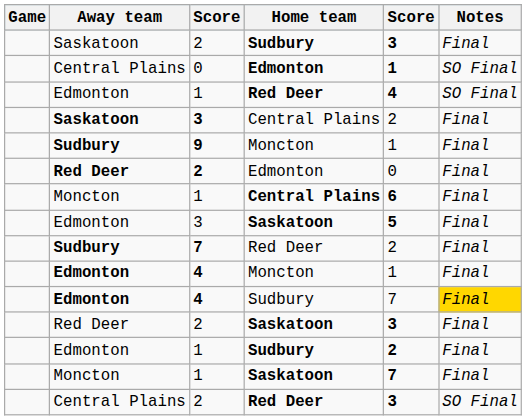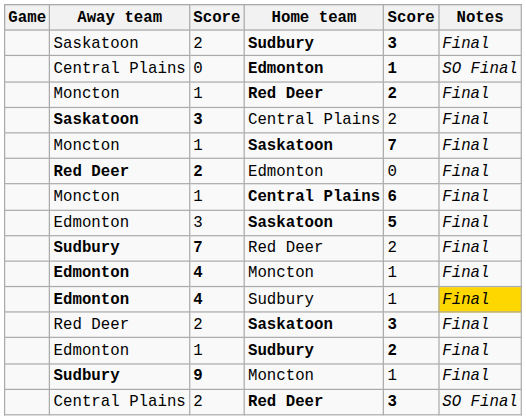 <table class="wikitable">
 <tr style="background:lightblue;">
 <th>Game</th>
 <th>Away team</th>
 <th>Score</th>
 <th>Home team</th>
 <th>Score</th>
 <th>Notes</th>
 </tr>
 <tr>
 <td></td>
 <td>Saskatoon</td>
 <td>2</td>
 <td><strong>Sudbury</strong></td>
 <td><strong>3</strong></td>
 <td><em>Final</em></td>
 </tr>
 <tr>
 <td></td>
 <td>Central Plains</td>
 <td>0</td>
 <td><strong>Edmonton</strong></td>
 <td><strong>1</strong></td>
 <td><em>SO Final</em></td>
 </tr>
 <tr>
 <td></td>
-<td>Edmonton</td>
+<td>Moncton</td>
 <td>1</td>
 <td><strong>Red Deer</strong></td>
-<td><strong>4</strong></td>
-<td><em>SO Final</em></td>
+<td><strong>2</strong></td>
+<td><em>Final</em></td>
 </tr>
 <tr>
 <td></td>
 <td><strong>Saskatoon</strong></td>
 <td><strong>3</strong></td>
 <td>Central Plains</td>
 <td>2</td>
 <td><em>Final</em></td>
 </tr>
 <tr>
 <td></td>
-<td><strong>Sudbury</strong></td>
-<td><strong>9</strong></td>
 <td>Moncton</td>
 <td>1</td>
+<td><strong>Saskatoon</strong></td>
+<td><strong>7</strong></td>
 <td><em>Final</em></td>
 </tr>
 <tr>
 <td></td>
 <td><strong>Red Deer</strong></td>
 <td><strong>2</strong></td>
 <td>Edmonton</td>
 <td>0</td>
 <td><em>Final</em></td>
 </tr>
 <tr>
 <td></td>
 <td>Moncton</td>
 <td>1</td>
 <td><strong>Central Plains</strong></td>
 <td><strong>6</strong></td>
 <td><em>Final</em></td>
 </tr>
 <tr>
 <td></td>
 <td>Edmonton</td>
 <td>3</td>
 <td><strong>Saskatoon</strong></td>
 <td><strong>5</strong></td>
 <td><em>Final</em></td>
 </tr>
 <tr>
 <td></td>
 <td><strong>Sudbury</strong></td>
 <td><strong>7</strong></td>
 <td>Red Deer</td>
 <td>2</td>
 <td><em>Final</em></td>
 </tr>
 <tr>
 <td></td>
 <td><strong>Edmonton</strong></td>
 <td><strong>4</strong></td>
 <td>Moncton</td>
 <td>1</td>
 <td><em>Final</em></td>
 </tr>
 <tr>
 <td></td>
 <td><strong>Edmonton</strong></td>
 <td><strong>4</strong></td>
 <td>Sudbury</td>
-<td>7</td>
+<td>1</td>
 <td style="background: gold;"><em>Final</em></td>
 </tr>
 <tr>
 <td></td>
 <td>Red Deer</td>
 <td>2</td>
 <td><strong>Saskatoon</strong></td>
 <td><strong>3</strong></td>
 <td><em>Final</em></td>
 </tr>
 <tr>
 <td></td>
 <td>Edmonton</td>
 <td>1</td>
 <td><strong>Sudbury</strong></td>
 <td><strong>2</strong></td>
 <td><em>Final</em></td>
 </tr>
 <tr>
 <td></td>
+<td><strong>Sudbury</strong></td>
+<td><strong>9</strong></td>
 <td>Moncton</td>
 <td>1</td>
-<td><strong>Saskatoon</strong></td>
-<td><strong>7</strong></td>
 <td><em>Final</em></td>
 </tr>
 <tr>
 <td></td>
 <td>Central Plains</td>
 <td>2</td>
 <td><strong>Red Deer</strong></td>
 <td><strong>3</strong></td>
 <td><em>SO Final</em></td>
 </tr>
 </table>
